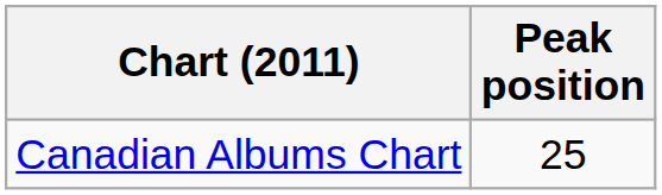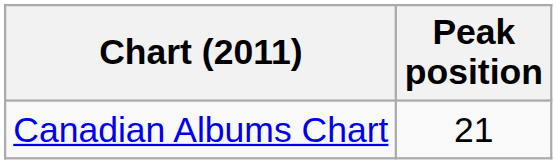 <table class="wikitable">
 <tr>
 <th>Chart (2011)</th>
 <th>Peak<br>position</th>
 </tr>
 <tr>
 <td><a href='#'>Canadian Albums Chart</a></td>
-<td align="center">25</td>
+<td align="center">21</td>
 </tr>
 </table>
